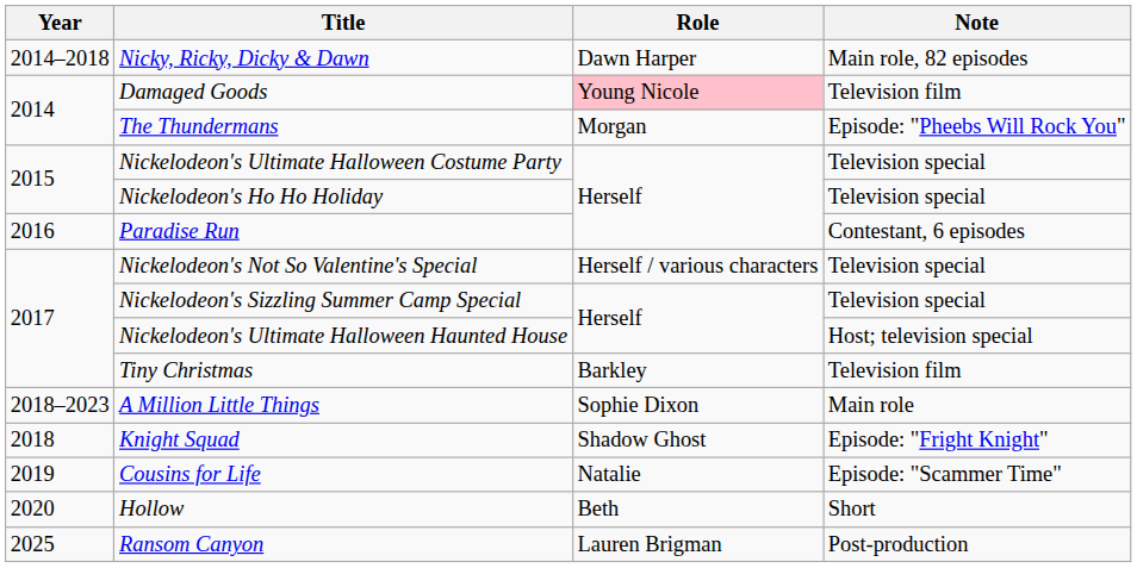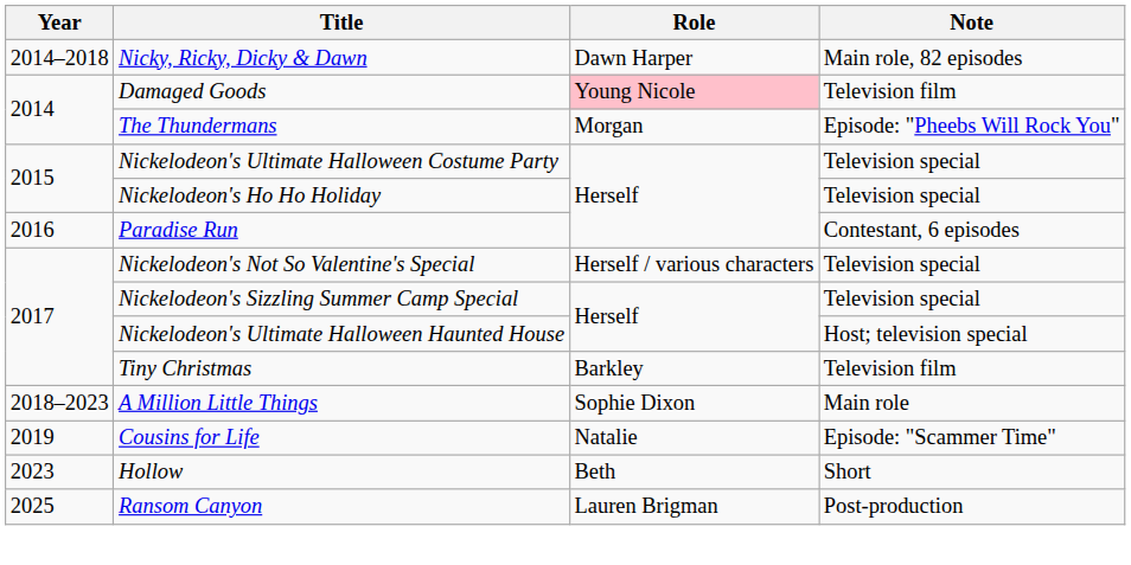 <table class="wikitable sortable">
 <tr>
 <th>Year</th>
 <th>Title</th>
 <th>Role</th>
 <th class="unsortable">Note</th>
 </tr>
 <tr>
 <td>2014–2018</td>
 <td><em><a href='#'>Nicky, Ricky, Dicky & Dawn</a></em></td>
 <td>Dawn Harper</td>
 <td>Main role, 82 episodes</td>
 </tr>
 <tr>
 <td rowspan=2>2014</td>
 <td><em>Damaged Goods</em></td>
 <td style="background: pink;">Young Nicole</td>
 <td>Television film</td>
 </tr>
 <tr>
 <td><em><a href='#'>The Thundermans</a></em></td>
 <td>Morgan</td>
 <td>Episode: "<a href='#'>Pheebs Will Rock You</a>"</td>
 </tr>
 <tr>
 <td rowspan=2>2015</td>
 <td><em>Nickelodeon's Ultimate Halloween Costume Party</em></td>
 <td rowspan=3>Herself</td>
 <td>Television special</td>
 </tr>
 <tr>
 <td><em>Nickelodeon's Ho Ho Holiday</em></td>
 <td>Television special</td>
 </tr>
 <tr>
 <td>2016</td>
 <td><em><a href='#'>Paradise Run</a></em></td>
 <td>Contestant, 6 episodes</td>
 </tr>
 <tr>
 <td rowspan=4>2017</td>
 <td><em>Nickelodeon's Not So Valentine's Special</em></td>
 <td>Herself / various characters</td>
 <td>Television special</td>
 </tr>
 <tr>
 <td><em>Nickelodeon's Sizzling Summer Camp Special</em></td>
 <td rowspan=2>Herself</td>
 <td>Television special</td>
 </tr>
 <tr>
 <td><em>Nickelodeon's Ultimate Halloween Haunted House</em></td>
 <td>Host; television special</td>
 </tr>
 <tr>
 <td><em>Tiny Christmas</em></td>
 <td>Barkley</td>
 <td>Television film</td>
 </tr>
 <tr>
 <td>2018–2023</td>
 <td><em><a href='#'>A Million Little Things</a></em></td>
 <td>Sophie Dixon</td>
 <td>Main role</td>
 </tr>
 <tr>
-<td>2018</td>
-<td><em><a href='#'>Knight Squad</a></em></td>
-<td>Shadow Ghost</td>
-<td>Episode: "<a href='#'>Fright Knight</a>"</td>
-</tr>
-<tr>
 <td>2019</td>
 <td><em><a href='#'>Cousins for Life</a></em></td>
 <td>Natalie</td>
 <td>Episode: "Scammer Time"</td>
 </tr>
 <tr>
-<td>2020</td>
+<td>2023</td>
 <td><em>Hollow</em></td>
 <td>Beth</td>
 <td>Short</td>
 </tr>
 <tr>
 <td>2025</td>
 <td><em><a href='#'>Ransom Canyon</a></em></td>
 <td>Lauren Brigman</td>
 <td>Post-production</td>
 </tr>
 </table>
